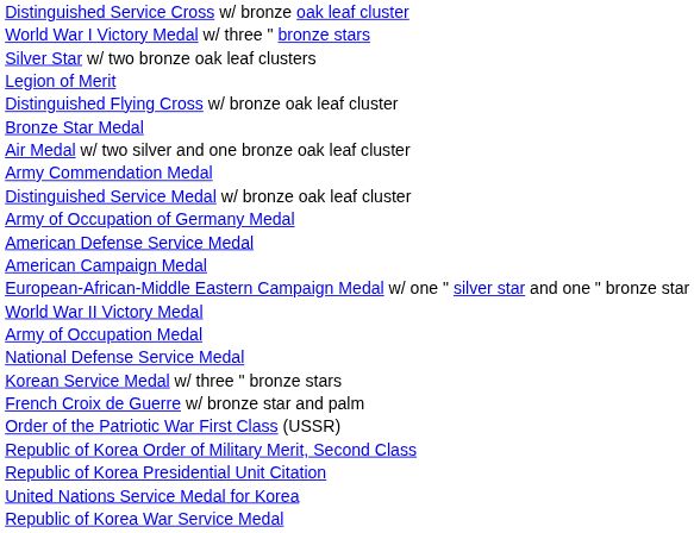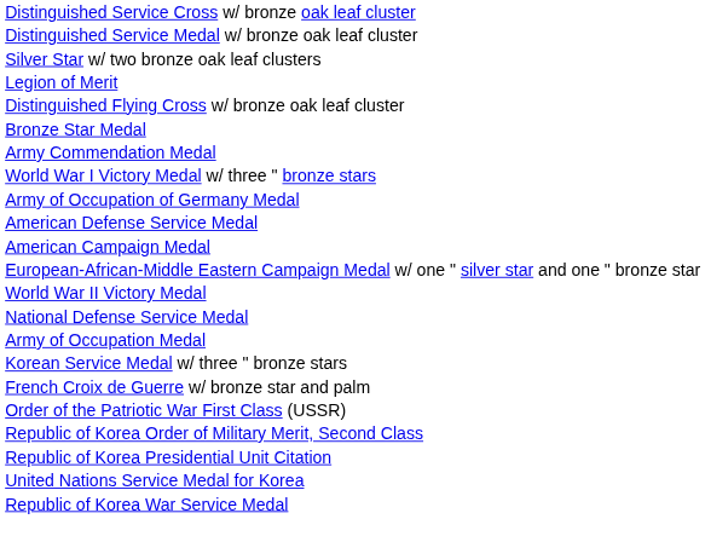 <table>
 <tr>
 <td></td>
 <td><a href='#'>Distinguished Service Cross</a> w/ bronze <a href='#'>oak leaf cluster</a></td>
 </tr>
 <tr>
 <td></td>
-<td><a href='#'>World War I Victory Medal</a> w/ three " <a href='#'>bronze stars</a></td>
+<td><a href='#'>Distinguished Service Medal</a> w/ bronze oak leaf cluster</td>
 </tr>
 <tr>
 <td></td>
 <td><a href='#'>Silver Star</a> w/ two bronze oak leaf clusters</td>
 </tr>
 <tr>
 <td></td>
 <td><a href='#'>Legion of Merit</a></td>
 </tr>
 <tr>
 <td></td>
 <td><a href='#'>Distinguished Flying Cross</a> w/ bronze oak leaf cluster</td>
 </tr>
 <tr>
 <td></td>
 <td><a href='#'>Bronze Star Medal</a></td>
 </tr>
 <tr>
 <td></td>
-<td><a href='#'>Air Medal</a> w/ two silver and one bronze oak leaf cluster</td>
-</tr>
-<tr>
-<td></td>
 <td><a href='#'>Army Commendation Medal</a></td>
 </tr>
 <tr>
 <td></td>
-<td><a href='#'>Distinguished Service Medal</a> w/ bronze oak leaf cluster</td>
+<td><a href='#'>World War I Victory Medal</a> w/ three " <a href='#'>bronze stars</a></td>
 </tr>
 <tr>
 <td></td>
 <td><a href='#'>Army of Occupation of Germany Medal</a></td>
 </tr>
 <tr>
 <td></td>
 <td><a href='#'>American Defense Service Medal</a></td>
 </tr>
 <tr>
 <td></td>
 <td><a href='#'>American Campaign Medal</a></td>
 </tr>
 <tr>
 <td></td>
 <td><a href='#'>European-African-Middle Eastern Campaign Medal</a> w/ one " <a href='#'>silver star</a> and one " bronze star</td>
 </tr>
 <tr>
 <td></td>
 <td><a href='#'>World War II Victory Medal</a></td>
 </tr>
 <tr>
 <td></td>
-<td><a href='#'>Army of Occupation Medal</a></td>
+<td><a href='#'>National Defense Service Medal</a></td>
 </tr>
 <tr>
 <td></td>
-<td><a href='#'>National Defense Service Medal</a></td>
+<td><a href='#'>Army of Occupation Medal</a></td>
 </tr>
 <tr>
 <td></td>
 <td><a href='#'>Korean Service Medal</a> w/ three " bronze stars</td>
 </tr>
 <tr>
 <td><span></span></td>
 <td><a href='#'>French Croix de Guerre</a> w/ bronze star and palm</td>
 </tr>
 <tr>
 <td></td>
 <td><a href='#'>Order of the Patriotic War First Class</a> (USSR)</td>
 </tr>
 <tr>
 <td></td>
 <td><a href='#'>Republic of Korea Order of Military Merit, Second Class</a></td>
 </tr>
 <tr>
 <td></td>
 <td><a href='#'>Republic of Korea Presidential Unit Citation</a></td>
 </tr>
 <tr>
 <td></td>
 <td><a href='#'>United Nations Service Medal for Korea</a></td>
 </tr>
 <tr>
 <td></td>
 <td><a href='#'>Republic of Korea War Service Medal</a></td>
 </tr>
 </table>
